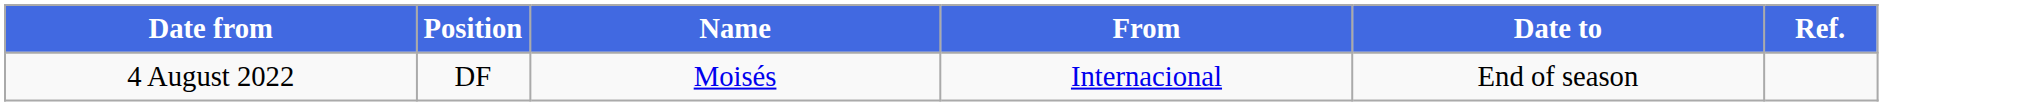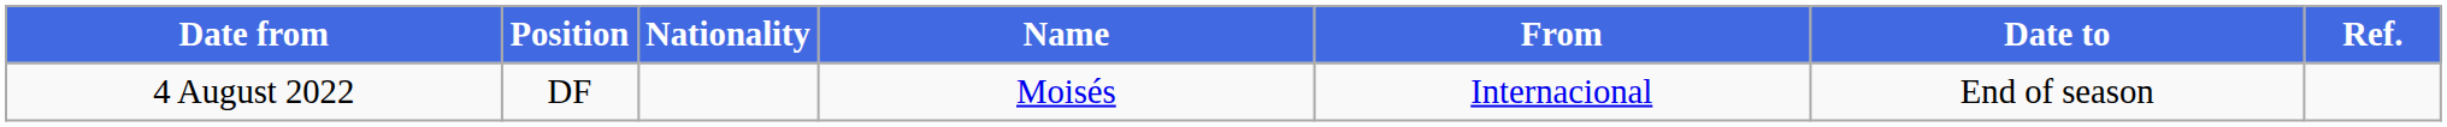 <table class="wikitable" style="text-align:center; font-size:90%; ">
 <tr>
 <th style="background:#4169E1; color:white; width:200px;">Date from</th>
 <th style="background:#4169E1; color:white; width:50px;">Position</th>
+<th style="background:#4169E1; color:white; width:50px;">Nationality</th>
 <th style="background:#4169E1; color:white; width:200px;">Name</th>
 <th style="background:#4169E1; color:white; width:200px;">From</th>
 <th style="background:#4169E1; color:white; width:200px;">Date to</th>
 <th style="background:#4169E1; color:white; width:50px;">Ref.</th>
 </tr>
 <tr>
 <td>4 August 2022</td>
 <td>DF</td>
+<td></td>
 <td><a href='#'>Moisés</a></td>
 <td><a href='#'>Internacional</a></td>
 <td>End of season</td>
 <td></td>
 </tr>
 </table>
